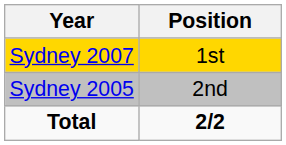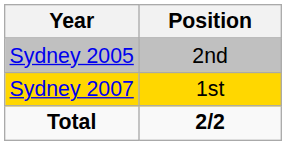 <table class="wikitable" style="text-align: center;">
 <tr>
 <th>Year</th>
 <th width="100">Position</th>
 </tr>
+<tr bgcolor=silver>
+<td><a href='#'>Sydney 2005</a></td>
+<td>2nd</td>
+</tr>
 <tr bgcolor=gold>
 <td><a href='#'>Sydney 2007</a></td>
 <td>1st</td>
-</tr>
-<tr bgcolor=silver>
-<td><a href='#'>Sydney 2005</a></td>
-<td>2nd</td>
 </tr>
 <tr>
 <td><strong>Total</strong></td>
 <td><strong>2/2</strong></td>
 </tr>
 </table>
